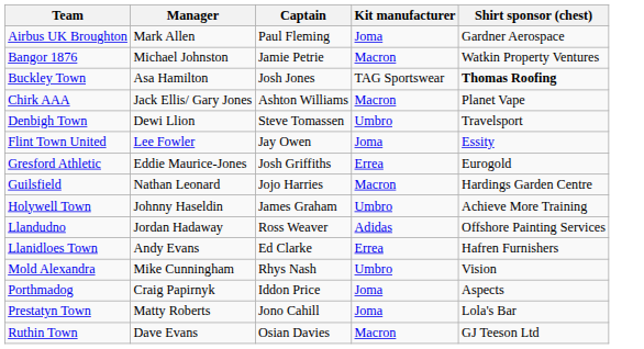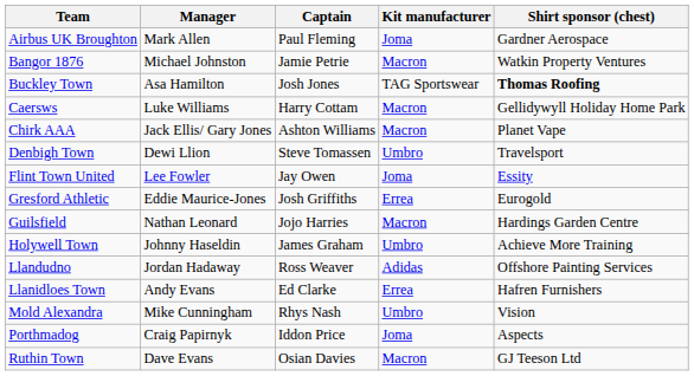 <table class="wikitable sortable" style="text-align:left;">
 <tr>
 <th>Team</th>
 <th>Manager</th>
 <th>Captain</th>
 <th>Kit manufacturer</th>
 <th>Shirt sponsor (chest)</th>
 </tr>
 <tr>
 <td><a href='#'>Airbus UK Broughton</a></td>
 <td> Mark Allen</td>
 <td> Paul Fleming</td>
 <td><a href='#'>Joma</a></td>
 <td>Gardner Aerospace</td>
 </tr>
 <tr>
 <td><a href='#'>Bangor 1876</a></td>
 <td> Michael Johnston</td>
 <td> Jamie Petrie</td>
 <td><a href='#'>Macron</a></td>
 <td>Watkin Property Ventures</td>
 </tr>
 <tr>
 <td><a href='#'>Buckley Town</a></td>
 <td> Asa Hamilton</td>
 <td> Josh Jones</td>
 <td>TAG Sportswear</td>
 <td><strong>Thomas Roofing</strong></td>
+</tr>
+<tr>
+<td><a href='#'>Caersws</a></td>
+<td> Luke Williams</td>
+<td> Harry Cottam</td>
+<td><a href='#'>Macron</a></td>
+<td>Gellidywyll Holiday Home Park</td>
 </tr>
 <tr>
 <td><a href='#'>Chirk AAA</a></td>
 <td> Jack Ellis/ Gary Jones</td>
 <td> Ashton Williams</td>
 <td><a href='#'>Macron</a></td>
 <td>Planet Vape</td>
 </tr>
 <tr>
 <td><a href='#'>Denbigh Town</a></td>
 <td> Dewi Llion</td>
 <td> Steve Tomassen</td>
 <td><a href='#'>Umbro</a></td>
 <td>Travelsport</td>
 </tr>
 <tr>
 <td><a href='#'>Flint Town United</a></td>
 <td> <a href='#'>Lee Fowler</a></td>
 <td> Jay Owen</td>
 <td><a href='#'>Joma</a></td>
 <td><a href='#'>Essity</a></td>
 </tr>
 <tr>
 <td><a href='#'>Gresford Athletic</a></td>
 <td> Eddie Maurice-Jones</td>
 <td> Josh Griffiths</td>
 <td><a href='#'>Errea</a></td>
 <td>Eurogold</td>
 </tr>
 <tr>
 <td><a href='#'>Guilsfield</a></td>
 <td> Nathan Leonard</td>
 <td> Jojo Harries</td>
 <td><a href='#'>Macron</a></td>
 <td>Hardings Garden Centre</td>
 </tr>
 <tr>
 <td><a href='#'>Holywell Town</a></td>
 <td> Johnny Haseldin</td>
 <td> James Graham</td>
 <td><a href='#'>Umbro</a></td>
 <td>Achieve More Training</td>
 </tr>
 <tr>
 <td><a href='#'>Llandudno</a></td>
 <td> Jordan Hadaway</td>
 <td> Ross Weaver</td>
 <td><a href='#'>Adidas</a></td>
 <td>Offshore Painting Services</td>
 </tr>
 <tr>
 <td><a href='#'>Llanidloes Town</a></td>
 <td> Andy Evans</td>
 <td> Ed Clarke</td>
 <td><a href='#'>Errea</a></td>
 <td>Hafren Furnishers</td>
 </tr>
 <tr>
 <td><a href='#'>Mold Alexandra</a></td>
 <td> Mike Cunningham</td>
 <td> Rhys Nash</td>
 <td><a href='#'>Umbro</a></td>
 <td>Vision</td>
 </tr>
 <tr>
 <td><a href='#'>Porthmadog</a></td>
 <td> Craig Papirnyk</td>
 <td> Iddon Price</td>
 <td><a href='#'>Joma</a></td>
 <td>Aspects</td>
 </tr>
 <tr>
-<td><a href='#'>Prestatyn Town</a></td>
-<td> Matty Roberts</td>
-<td> Jono Cahill</td>
-<td><a href='#'>Joma</a></td>
-<td>Lola's Bar</td>
-</tr>
-<tr>
 <td><a href='#'>Ruthin Town</a></td>
 <td> Dave Evans</td>
 <td> Osian Davies</td>
 <td><a href='#'>Macron</a></td>
 <td>GJ Teeson Ltd</td>
 </tr>
 </table>
